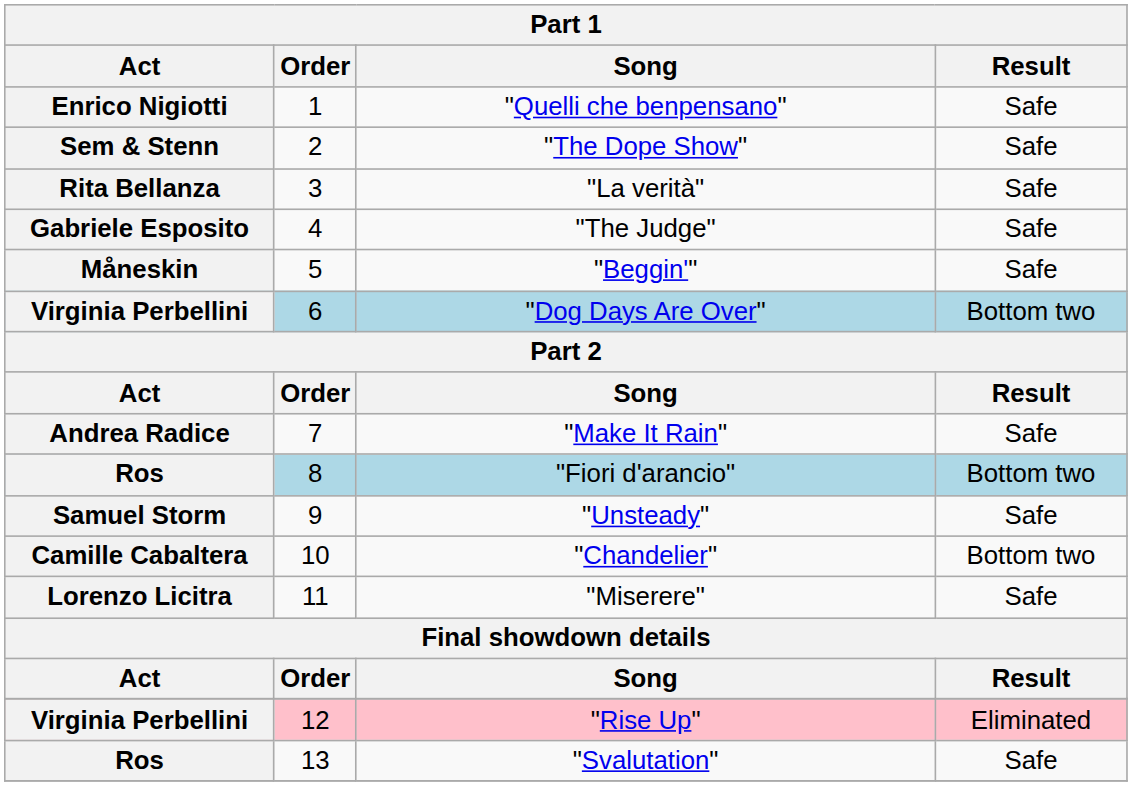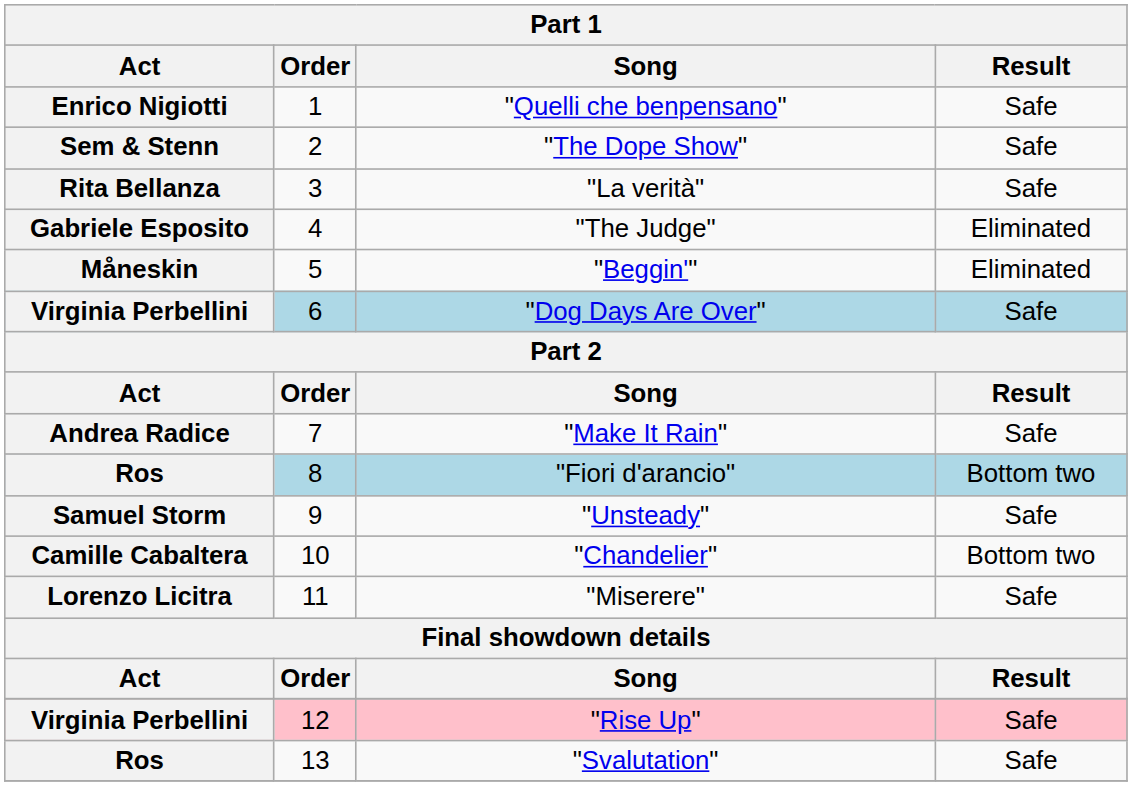 <table class="wikitable plainrowheaders" style="text-align:center;">
 <tr>
 <th colspan="4">Part 1</th>
 </tr>
 <tr>
 <th scope="col" style="width:10em;">Act</th>
 <th scope="col">Order</th>
 <th scope="col" style="width:22em;">Song</th>
 <th scope="col" style="width:7em;">Result</th>
 </tr>
 <tr>
 <th scope="row">Enrico Nigiotti</th>
 <td>1</td>
 <td>"<a href='#'>Quelli che benpensano</a>"</td>
 <td>Safe</td>
 </tr>
 <tr>
 <th scope="row">Sem & Stenn</th>
 <td>2</td>
 <td>"<a href='#'>The Dope Show</a>"</td>
 <td>Safe</td>
 </tr>
 <tr>
 <th scope="row">Rita Bellanza</th>
 <td>3</td>
 <td>"La verità"</td>
 <td>Safe</td>
 </tr>
 <tr>
 <th scope="row">Gabriele Esposito</th>
 <td>4</td>
 <td>"The Judge"</td>
-<td>Safe</td>
+<td>Eliminated</td>
 </tr>
 <tr>
 <th scope="row">Måneskin</th>
 <td>5</td>
 <td>"<a href='#'>Beggin'</a>"</td>
-<td>Safe</td>
+<td>Eliminated</td>
 </tr>
 <tr style="background:lightblue;">
 <th scope="row">Virginia Perbellini</th>
 <td>6</td>
 <td>"<a href='#'>Dog Days Are Over</a>"</td>
-<td>Bottom two</td>
+<td>Safe</td>
 </tr>
 <tr>
 <th colspan="4">Part 2</th>
 </tr>
 <tr>
 <th scope="col" style="width:10em;">Act</th>
 <th scope="col">Order</th>
 <th scope="col" style="width:20em;">Song</th>
 <th scope="col" style="width:7em;">Result</th>
 </tr>
 <tr>
 <th scope="row">Andrea Radice</th>
 <td>7</td>
 <td>"<a href='#'>Make It Rain</a>"</td>
 <td>Safe</td>
 </tr>
 <tr style="background:lightblue;">
 <th scope="row">Ros</th>
 <td>8</td>
 <td>"Fiori d'arancio"</td>
 <td>Bottom two</td>
 </tr>
 <tr>
 <th scope="row">Samuel Storm</th>
 <td>9</td>
 <td>"<a href='#'>Unsteady</a>"</td>
 <td>Safe</td>
 </tr>
 <tr>
 <th scope="row">Camille Cabaltera</th>
 <td>10</td>
 <td>"<a href='#'>Chandelier</a>"</td>
 <td>Bottom two</td>
 </tr>
 <tr>
 <th scope="row">Lorenzo Licitra</th>
 <td>11</td>
 <td>"Miserere"</td>
 <td>Safe</td>
 </tr>
 <tr>
 <th colspan="4">Final showdown details</th>
 </tr>
 <tr>
 <th scope="col" style="width:10em;">Act</th>
 <th scope="col">Order</th>
 <th scope="col" style="width:20em;">Song</th>
 <th scope="col" style="width:7em;">Result</th>
 </tr>
 <tr>
 </tr>
 <tr style="background:pink;">
 <th scope="row">Virginia Perbellini</th>
 <td>12</td>
 <td>"<a href='#'>Rise Up</a>"</td>
-<td>Eliminated</td>
+<td>Safe</td>
 </tr>
 <tr>
 <th scope="row">Ros</th>
 <td>13</td>
 <td>"<a href='#'>Svalutation</a>"</td>
 <td>Safe</td>
 </tr>
 <tr>
 </tr>
 </table>
